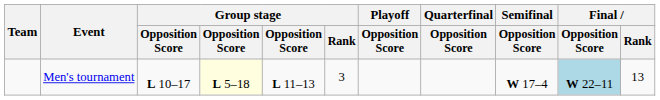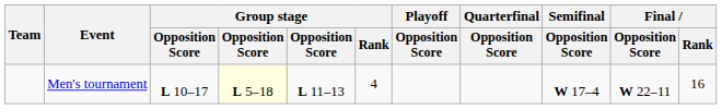 <table class="wikitable" style="text-align:center; font-size:90%;">
 <tr>
 <th rowspan=2>Team</th>
 <th rowspan=2>Event</th>
 <th colspan=4>Group stage</th>
 <th>Playoff</th>
 <th>Quarterfinal</th>
 <th>Semifinal</th>
 <th colspan=2>Final / </th>
 </tr>
 <tr style=font-size:95%>
 <th>Opposition<br>Score</th>
 <th>Opposition<br>Score</th>
 <th>Opposition<br>Score</th>
 <th>Rank</th>
 <th>Opposition<br>Score</th>
 <th>Opposition<br>Score</th>
 <th>Opposition<br>Score</th>
 <th>Opposition<br>Score</th>
 <th>Rank</th>
 </tr>
 <tr>
 <td align=left></td>
 <td align=left><a href='#'>Men's tournament</a></td>
 <td><br><strong>L</strong> 10–17</td>
 <td style="background: lightyellow;"><br><strong>L</strong> 5–18</td>
 <td><br><strong>L</strong> 11–13</td>
-<td>3</td>
+<td>4</td>
 <td></td>
 <td></td>
 <td><br><strong>W</strong> 17–4</td>
-<td style="background: lightblue;"><br><strong>W</strong> 22–11</td>
-<td>13</td>
+<td><br><strong>W</strong> 22–11</td>
+<td>16</td>
 </tr>
 </table>
